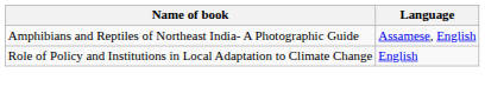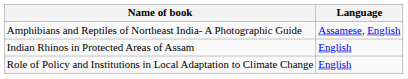 <table class="wikitable sortable">
 <tr>
 <th>Name of book</th>
 <th>Language</th>
 </tr>
 <tr>
 <td>Amphibians and Reptiles of Northeast India- A Photographic Guide</td>
 <td><a href='#'>Assamese</a>, <a href='#'>English</a></td>
 </tr>
 <tr>
+<td>Indian Rhinos in Protected Areas of Assam</td>
+<td><a href='#'>English</a></td>
+</tr>
+<tr>
 <td>Role of Policy and Institutions in Local Adaptation to Climate Change</td>
 <td><a href='#'>English</a></td>
 </tr>
 </table>
